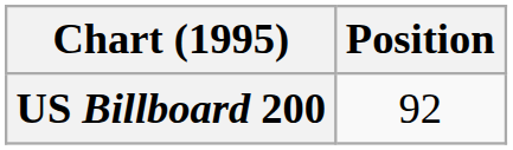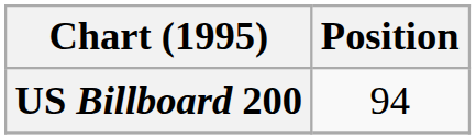 <table class="wikitable plainrowheaders">
 <tr>
 <th>Chart (1995)</th>
 <th>Position</th>
 </tr>
 <tr>
 <th scope="row">US <em>Billboard</em> 200</th>
-<td style="text-align:center;">92</td>
+<td style="text-align:center;">94</td>
 </tr>
 </table>
